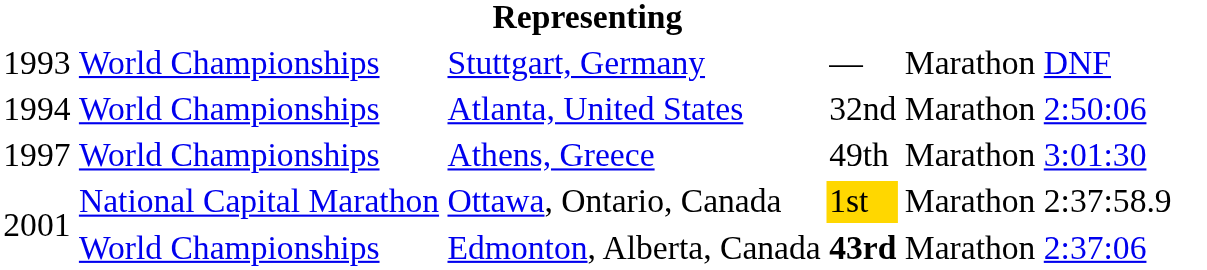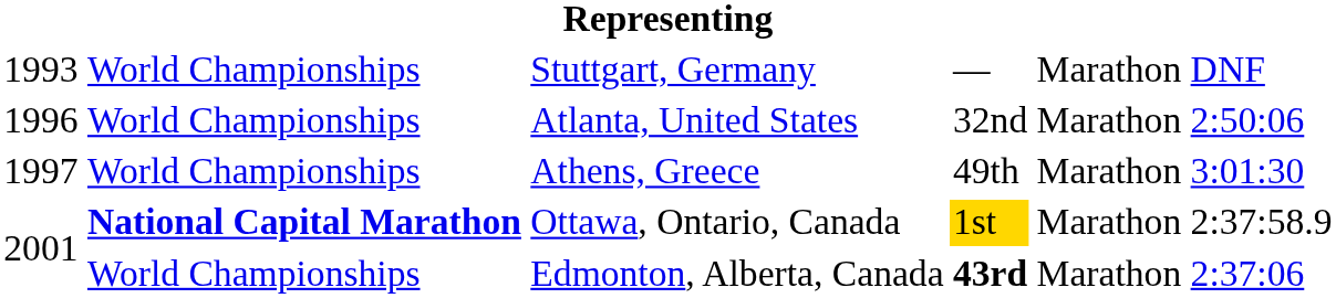 <table>
 <tr>
 <th colspan="6">Representing </th>
 </tr>
 <tr>
 <td>1993</td>
 <td><a href='#'>World Championships</a></td>
 <td><a href='#'>Stuttgart, Germany</a></td>
 <td>—</td>
 <td>Marathon</td>
 <td><a href='#'>DNF</a></td>
 </tr>
 <tr>
-<td>1994</td>
+<td>1996</td>
 <td><a href='#'>World Championships</a></td>
 <td><a href='#'>Atlanta, United States</a></td>
 <td>32nd</td>
 <td>Marathon</td>
 <td><a href='#'>2:50:06</a></td>
 </tr>
 <tr>
 <td>1997</td>
 <td><a href='#'>World Championships</a></td>
 <td><a href='#'>Athens, Greece</a></td>
 <td>49th</td>
 <td>Marathon</td>
 <td><a href='#'>3:01:30</a></td>
 </tr>
 <tr>
 <td rowspan=2>2001</td>
-<td><a href='#'>National Capital Marathon</a></td>
+<td><strong><a href='#'>National Capital Marathon</a></strong></td>
 <td><a href='#'>Ottawa</a>, Ontario, Canada</td>
 <td bgcolor="gold">1st</td>
 <td>Marathon</td>
 <td>2:37:58.9</td>
 </tr>
 <tr>
 <td><a href='#'>World Championships</a></td>
 <td><a href='#'>Edmonton</a>, Alberta, Canada</td>
 <td><strong>43rd</strong></td>
 <td>Marathon</td>
 <td><a href='#'>2:37:06</a></td>
 </tr>
 </table>
